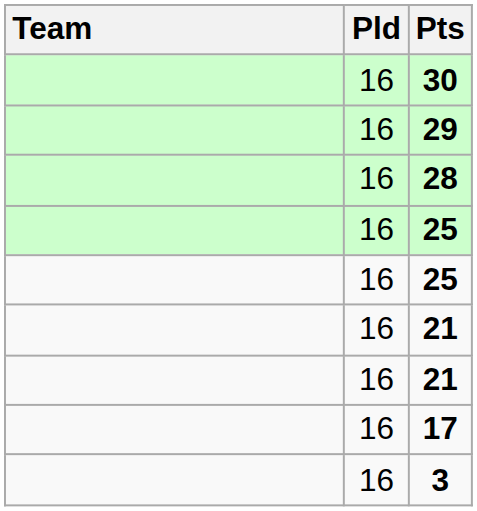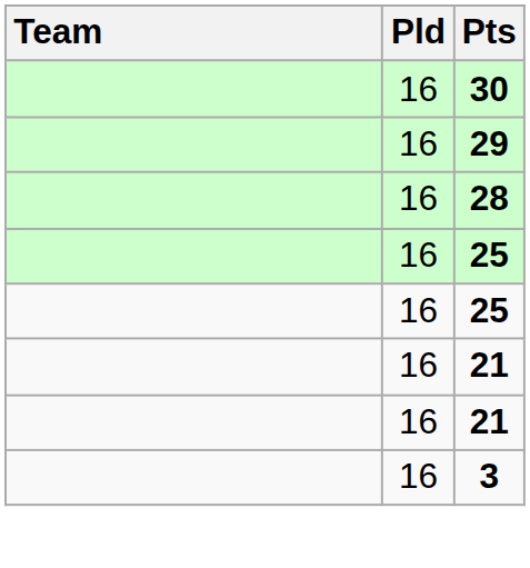 <table class="wikitable" style="text-align: center;">
 <tr>
 <th width=165 style="text-align:left;">Team</th>
 <th width=25>Pld</th>
 <th width=25>Pts</th>
 </tr>
 <tr style="background:#ccffcc;">
 <td style="text-align:left;"></td>
 <td>16</td>
 <td><strong>30</strong></td>
 </tr>
 <tr style="background:#ccffcc;">
 <td style="text-align:left;"></td>
 <td>16</td>
 <td><strong>29</strong></td>
 </tr>
 <tr style="background:#ccffcc;">
 <td style="text-align:left;"></td>
 <td>16</td>
 <td><strong>28</strong></td>
 </tr>
 <tr style="background:#ccffcc;">
 <td style="text-align:left;"></td>
 <td>16</td>
 <td><strong>25</strong></td>
 </tr>
 <tr>
 <td style="text-align:left;"></td>
 <td>16</td>
 <td><strong>25</strong></td>
 </tr>
 <tr>
 <td style="text-align:left;"></td>
 <td>16</td>
 <td><strong>21</strong></td>
 </tr>
 <tr>
 <td style="text-align:left;"></td>
 <td>16</td>
 <td><strong>21</strong></td>
 </tr>
 <tr>
 <td style="text-align:left;"></td>
 <td>16</td>
-<td><strong>17</strong></td>
-</tr>
-<tr>
-<td style="text-align:left;"></td>
-<td>16</td>
 <td><strong>3</strong></td>
 </tr>
 </table>
